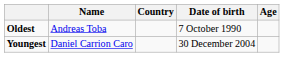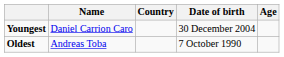 <table class="wikitable">
 <tr>
 <th></th>
 <th><strong>Name</strong></th>
 <th><strong>Country</strong></th>
 <th><strong>Date of birth</strong></th>
 <th><strong>Age</strong></th>
 </tr>
 <tr>
+<td><strong>Youngest</strong></td>
+<td><a href='#'>Daniel Carrion Caro</a></td>
+<td></td>
+<td>30 December 2004</td>
+<td></td>
+</tr>
+<tr>
 <td><strong>Oldest</strong></td>
 <td><a href='#'>Andreas Toba</a></td>
 <td></td>
 <td>7 October 1990</td>
 <td></td>
 </tr>
-<tr>
-<td><strong>Youngest</strong></td>
-<td><a href='#'>Daniel Carrion Caro</a></td>
-<td></td>
-<td>30 December 2004</td>
-<td></td>
-</tr>
 </table>
